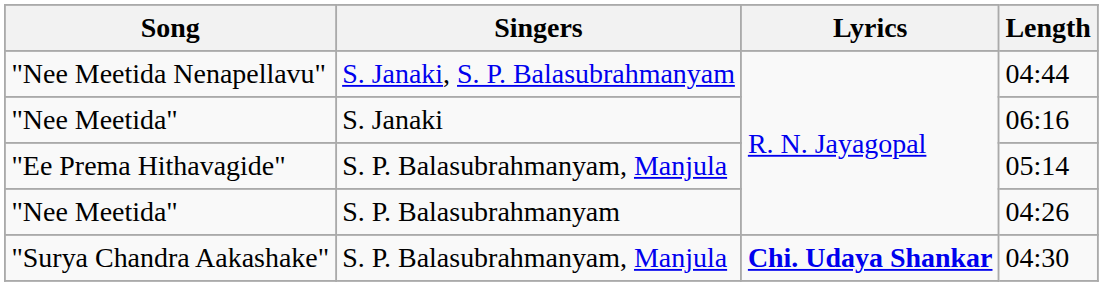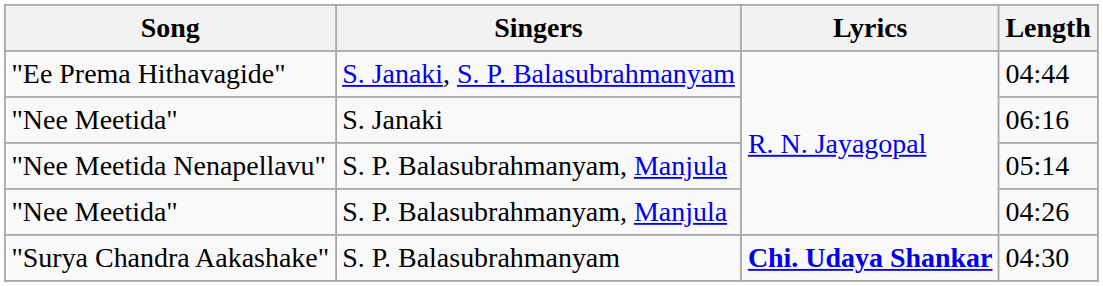 <table class="wikitable" style="font-size:95%;">
 <tr>
 <th>Song</th>
 <th>Singers</th>
 <th>Lyrics</th>
 <th>Length</th>
 </tr>
 <tr>
-<td>"Nee Meetida Nenapellavu"</td>
+<td>"Ee Prema Hithavagide"</td>
 <td><a href='#'>S. Janaki</a>, <a href='#'>S. P. Balasubrahmanyam</a></td>
 <td rowspan="4"><a href='#'>R. N. Jayagopal</a></td>
 <td>04:44</td>
 </tr>
 <tr>
 <td>"Nee Meetida"</td>
 <td>S. Janaki</td>
 <td>06:16</td>
 </tr>
 <tr>
-<td>"Ee Prema Hithavagide"</td>
+<td>"Nee Meetida Nenapellavu"</td>
 <td>S. P. Balasubrahmanyam, <a href='#'>Manjula</a></td>
 <td>05:14</td>
 </tr>
 <tr>
 <td>"Nee Meetida"</td>
-<td>S. P. Balasubrahmanyam</td>
+<td>S. P. Balasubrahmanyam, <a href='#'>Manjula</a></td>
 <td>04:26</td>
 </tr>
 <tr>
 <td>"Surya Chandra Aakashake"</td>
-<td>S. P. Balasubrahmanyam, <a href='#'>Manjula</a></td>
+<td>S. P. Balasubrahmanyam</td>
 <td><strong><a href='#'>Chi. Udaya Shankar</a></strong></td>
 <td>04:30</td>
 </tr>
 </table>
